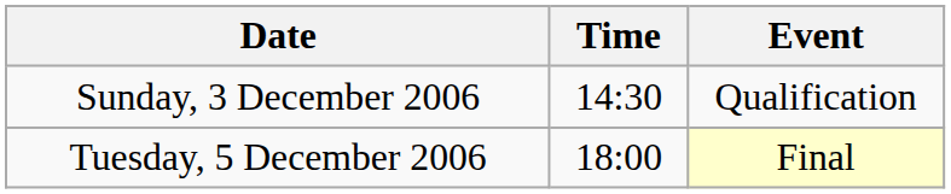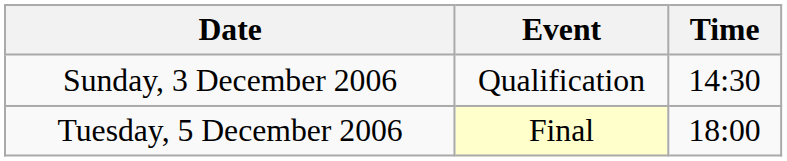 <table class = "wikitable" style="text-align:center;">
 <tr>
 <th width=220>Date</th>
+<th width=100>Event</th>
 <th width=50>Time</th>
-<th width=100>Event</th>
 </tr>
 <tr>
 <td>Sunday, 3 December 2006</td>
+<td>Qualification</td>
 <td>14:30</td>
-<td>Qualification</td>
 </tr>
 <tr>
 <td>Tuesday, 5 December 2006</td>
+<td bgcolor=ffffcc>Final</td>
 <td>18:00</td>
-<td bgcolor=ffffcc>Final</td>
 </tr>
 </table>
